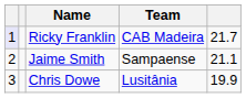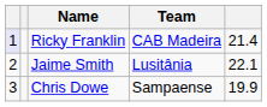 <table class="wikitable sortable" style="text-align:center;">
 <tr>
 <th></th>
 <th></th>
 <th>Name</th>
 <th>Team</th>
 <th></th>
 </tr>
 <tr>
 <td style="background: lavender;">1</td>
 <td></td>
 <td align=left><a href='#'>Ricky Franklin</a></td>
 <td align=left><a href='#'>CAB Madeira</a></td>
-<td>21.7</td>
+<td>21.4</td>
 </tr>
 <tr>
 <td>2</td>
 <td></td>
 <td align=left><a href='#'>Jaime Smith</a></td>
-<td align=left>Sampaense</td>
-<td>21.1</td>
+<td align=left><a href='#'>Lusitânia</a></td>
+<td>22.1</td>
 </tr>
 <tr>
 <td>3</td>
 <td></td>
 <td align=left><a href='#'>Chris Dowe</a></td>
-<td align=left><a href='#'>Lusitânia</a></td>
+<td align=left>Sampaense</td>
 <td>19.9</td>
 </tr>
 </table>
